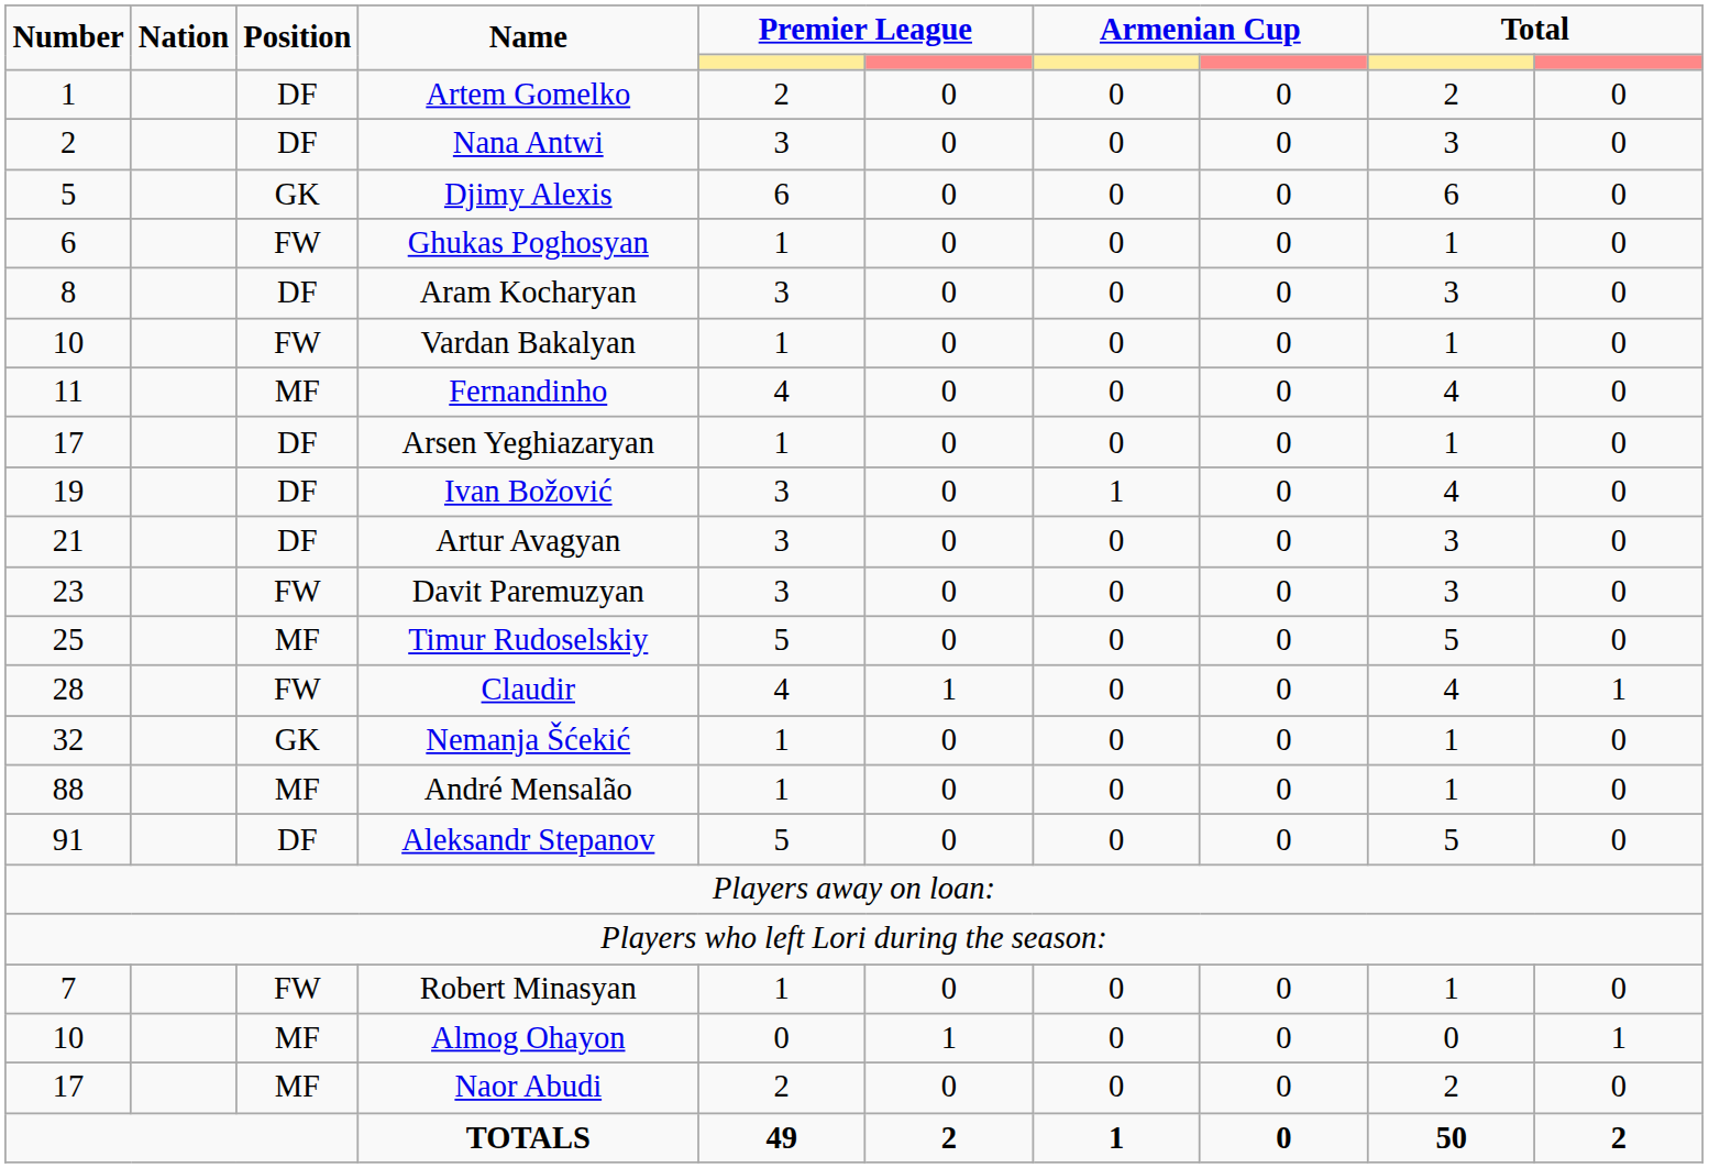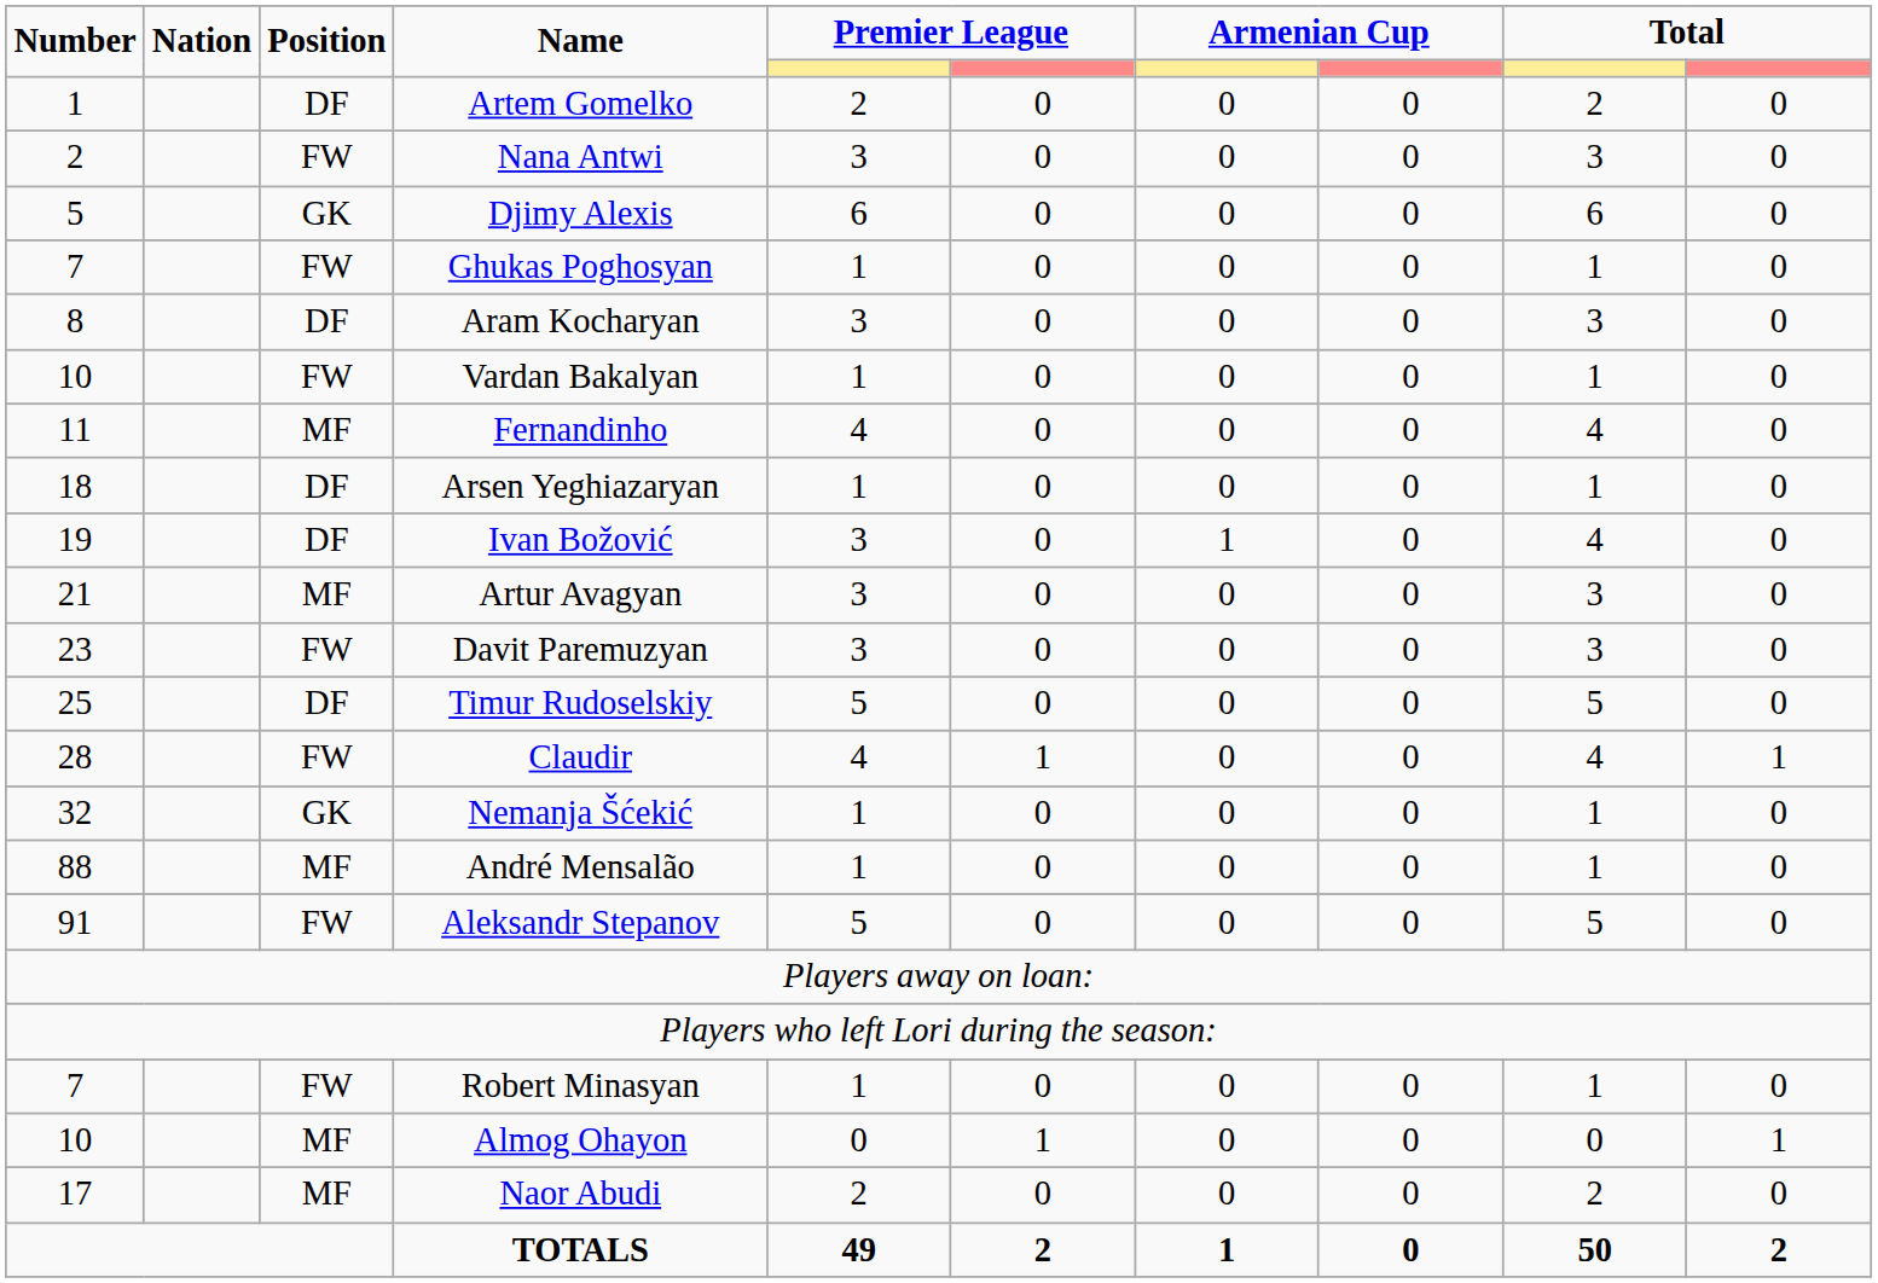 <table class="wikitable" style="text-align:center;">
 <tr>
 <td rowspan="2"  style="width:5%; text-align:center;"><strong>Number</strong></td>
 <td rowspan="2"  style="width:5%; text-align:center;"><strong>Nation</strong></td>
 <td rowspan="2"  style="width:5%; text-align:center;"><strong>Position</strong></td>
 <td rowspan="2"  style="width:20%; text-align:center;"><strong>Name</strong></td>
 <td colspan="2" style="text-align:center;"><strong><a href='#'>Premier League</a></strong></td>
 <td colspan="2" style="text-align:center;"><strong><a href='#'>Armenian Cup</a></strong></td>
 <td colspan="2" style="text-align:center;"><strong>Total</strong></td>
 </tr>
 <tr>
 <th style="width:60px; background:#fe9;"></th>
 <th style="width:60px; background:#ff8888;"></th>
 <th style="width:60px; background:#fe9;"></th>
 <th style="width:60px; background:#ff8888;"></th>
 <th style="width:60px; background:#fe9;"></th>
 <th style="width:60px; background:#ff8888;"></th>
 </tr>
 <tr>
 <td>1</td>
 <td></td>
 <td>DF</td>
 <td><a href='#'>Artem Gomelko</a></td>
 <td>2</td>
 <td>0</td>
 <td>0</td>
 <td>0</td>
 <td>2</td>
 <td>0</td>
 </tr>
 <tr>
 <td>2</td>
 <td></td>
-<td>DF</td>
+<td>FW</td>
 <td><a href='#'>Nana Antwi</a></td>
 <td>3</td>
 <td>0</td>
 <td>0</td>
 <td>0</td>
 <td>3</td>
 <td>0</td>
 </tr>
 <tr>
 <td>5</td>
 <td></td>
 <td>GK</td>
 <td><a href='#'>Djimy Alexis</a></td>
 <td>6</td>
 <td>0</td>
 <td>0</td>
 <td>0</td>
 <td>6</td>
 <td>0</td>
 </tr>
 <tr>
-<td>6</td>
+<td>7</td>
 <td></td>
 <td>FW</td>
 <td><a href='#'>Ghukas Poghosyan</a></td>
 <td>1</td>
 <td>0</td>
 <td>0</td>
 <td>0</td>
 <td>1</td>
 <td>0</td>
 </tr>
 <tr>
 <td>8</td>
 <td></td>
 <td>DF</td>
 <td>Aram Kocharyan</td>
 <td>3</td>
 <td>0</td>
 <td>0</td>
 <td>0</td>
 <td>3</td>
 <td>0</td>
 </tr>
 <tr>
 <td>10</td>
 <td></td>
 <td>FW</td>
 <td>Vardan Bakalyan</td>
 <td>1</td>
 <td>0</td>
 <td>0</td>
 <td>0</td>
 <td>1</td>
 <td>0</td>
 </tr>
 <tr>
 <td>11</td>
 <td></td>
 <td>MF</td>
 <td><a href='#'>Fernandinho</a></td>
 <td>4</td>
 <td>0</td>
 <td>0</td>
 <td>0</td>
 <td>4</td>
 <td>0</td>
 </tr>
 <tr>
-<td>17</td>
+<td>18</td>
 <td></td>
 <td>DF</td>
 <td>Arsen Yeghiazaryan</td>
 <td>1</td>
 <td>0</td>
 <td>0</td>
 <td>0</td>
 <td>1</td>
 <td>0</td>
 </tr>
 <tr>
 <td>19</td>
 <td></td>
 <td>DF</td>
 <td><a href='#'>Ivan Božović</a></td>
 <td>3</td>
 <td>0</td>
 <td>1</td>
 <td>0</td>
 <td>4</td>
 <td>0</td>
 </tr>
 <tr>
 <td>21</td>
 <td></td>
-<td>DF</td>
+<td>MF</td>
 <td>Artur Avagyan</td>
 <td>3</td>
 <td>0</td>
 <td>0</td>
 <td>0</td>
 <td>3</td>
 <td>0</td>
 </tr>
 <tr>
 <td>23</td>
 <td></td>
 <td>FW</td>
 <td>Davit Paremuzyan</td>
 <td>3</td>
 <td>0</td>
 <td>0</td>
 <td>0</td>
 <td>3</td>
 <td>0</td>
 </tr>
 <tr>
 <td>25</td>
 <td></td>
-<td>MF</td>
+<td>DF</td>
 <td><a href='#'>Timur Rudoselskiy</a></td>
 <td>5</td>
 <td>0</td>
 <td>0</td>
 <td>0</td>
 <td>5</td>
 <td>0</td>
 </tr>
 <tr>
 <td>28</td>
 <td></td>
 <td>FW</td>
 <td><a href='#'>Claudir</a></td>
 <td>4</td>
 <td>1</td>
 <td>0</td>
 <td>0</td>
 <td>4</td>
 <td>1</td>
 </tr>
 <tr>
 <td>32</td>
 <td></td>
 <td>GK</td>
 <td><a href='#'>Nemanja Šćekić</a></td>
 <td>1</td>
 <td>0</td>
 <td>0</td>
 <td>0</td>
 <td>1</td>
 <td>0</td>
 </tr>
 <tr>
 <td>88</td>
 <td></td>
 <td>MF</td>
 <td>André Mensalão</td>
 <td>1</td>
 <td>0</td>
 <td>0</td>
 <td>0</td>
 <td>1</td>
 <td>0</td>
 </tr>
 <tr>
 <td>91</td>
 <td></td>
-<td>DF</td>
+<td>FW</td>
 <td><a href='#'>Aleksandr Stepanov</a></td>
 <td>5</td>
 <td>0</td>
 <td>0</td>
 <td>0</td>
 <td>5</td>
 <td>0</td>
 </tr>
 <tr>
 <td colspan="14"><em>Players away on loan:</em></td>
 </tr>
 <tr>
 <td colspan="14"><em>Players who left Lori during the season:</em></td>
 </tr>
 <tr>
 <td>7</td>
 <td></td>
 <td>FW</td>
 <td>Robert Minasyan</td>
 <td>1</td>
 <td>0</td>
 <td>0</td>
 <td>0</td>
 <td>1</td>
 <td>0</td>
 </tr>
 <tr>
 <td>10</td>
 <td></td>
 <td>MF</td>
 <td><a href='#'>Almog Ohayon</a></td>
 <td>0</td>
 <td>1</td>
 <td>0</td>
 <td>0</td>
 <td>0</td>
 <td>1</td>
 </tr>
 <tr>
 <td>17</td>
 <td></td>
 <td>MF</td>
 <td><a href='#'>Naor Abudi</a></td>
 <td>2</td>
 <td>0</td>
 <td>0</td>
 <td>0</td>
 <td>2</td>
 <td>0</td>
 </tr>
 <tr>
 <td colspan="3"></td>
 <td><strong>TOTALS</strong></td>
 <td><strong>49</strong></td>
 <td><strong>2</strong></td>
 <td><strong>1</strong></td>
 <td><strong>0</strong></td>
 <td><strong>50</strong></td>
 <td><strong>2</strong></td>
 </tr>
 </table>
